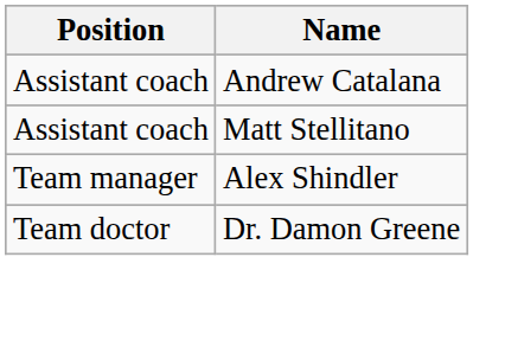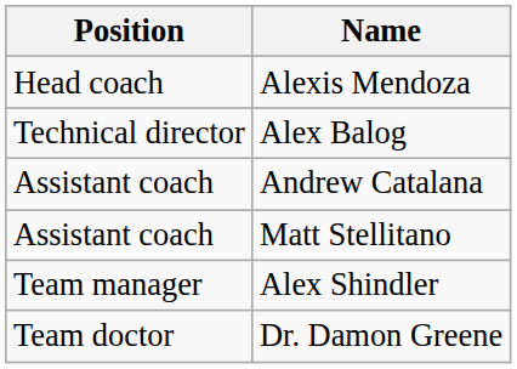 <table class="wikitable">
 <tr>
 <th>Position</th>
 <th>Name</th>
+</tr>
+<tr>
+<td>Head coach</td>
+<td>Alexis Mendoza</td>
+</tr>
+<tr>
+<td>Technical director</td>
+<td>Alex Balog</td>
 </tr>
 <tr>
 <td>Assistant coach</td>
 <td>Andrew Catalana</td>
 </tr>
 <tr>
 <td>Assistant coach</td>
 <td>Matt Stellitano</td>
 </tr>
 <tr>
 <td>Team manager</td>
 <td>Alex Shindler</td>
 </tr>
 <tr>
 <td>Team doctor</td>
 <td>Dr. Damon Greene</td>
 </tr>
 </table>
